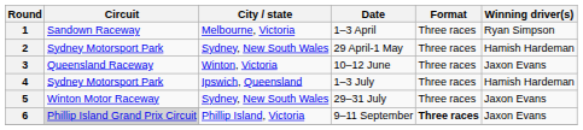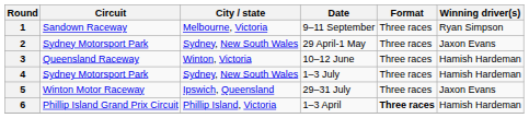 <table class="wikitable" style="font-size: 85%">
 <tr>
 <th>Round</th>
 <th>Circuit</th>
 <th>City / state</th>
 <th>Date</th>
 <th>Format</th>
 <th>Winning driver(s)</th>
 </tr>
 <tr>
 <th>1</th>
 <td> <a href='#'>Sandown Raceway</a></td>
 <td><a href='#'>Melbourne</a>, <a href='#'>Victoria</a></td>
-<td>1–3 April</td>
+<td>9–11 September</td>
 <td>Three races</td>
 <td> Ryan Simpson</td>
 </tr>
 <tr>
 <th>2</th>
 <td> <a href='#'>Sydney Motorsport Park</a></td>
 <td><a href='#'>Sydney</a>, <a href='#'>New South Wales</a></td>
 <td>29 April-1 May</td>
 <td>Three races</td>
-<td> Hamish Hardeman</td>
+<td> Jaxon Evans</td>
 </tr>
 <tr>
 <th>3</th>
 <td> <a href='#'>Queensland Raceway</a></td>
 <td><a href='#'>Winton</a>, <a href='#'>Victoria</a></td>
 <td>10–12 June</td>
 <td>Three races</td>
-<td> Jaxon Evans</td>
+<td> Hamish Hardeman</td>
 </tr>
 <tr>
 <th>4</th>
 <td> <a href='#'>Sydney Motorsport Park</a></td>
-<td><a href='#'>Ipswich</a>, <a href='#'>Queensland</a></td>
+<td><a href='#'>Sydney</a>, <a href='#'>New South Wales</a></td>
 <td>1–3 July</td>
 <td>Three races</td>
 <td> Hamish Hardeman</td>
 </tr>
 <tr>
 <th>5</th>
 <td> <a href='#'>Winton Motor Raceway</a></td>
-<td><a href='#'>Sydney</a>, <a href='#'>New South Wales</a></td>
+<td><a href='#'>Ipswich</a>, <a href='#'>Queensland</a></td>
 <td>29–31 July</td>
 <td>Three races</td>
 <td> Jaxon Evans</td>
 </tr>
 <tr>
 <th>6</th>
-<td style="background: lightgrey;"> <a href='#'>Phillip Island Grand Prix Circuit</a></td>
+<td> <a href='#'>Phillip Island Grand Prix Circuit</a></td>
 <td><a href='#'>Phillip Island</a>, <a href='#'>Victoria</a></td>
-<td>9–11 September</td>
+<td>1–3 April</td>
 <td><strong>Three races</strong></td>
-<td> Jaxon Evans</td>
+<td> Hamish Hardeman</td>
 </tr>
 <tr>
 </tr>
 </table>
